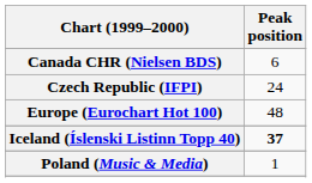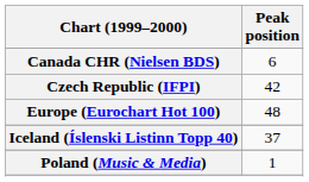 <table class="wikitable sortable plainrowheaders" style="text-align:center">
 <tr>
 <th>Chart (1999–2000)</th>
 <th>Peak<br>position</th>
 </tr>
 <tr>
 </tr>
 <tr>
 </tr>
 <tr>
 </tr>
 <tr>
 </tr>
 <tr>
 </tr>
 <tr>
 </tr>
 <tr>
 <th scope="row">Canada CHR (<a href='#'>Nielsen BDS</a>)</th>
 <td style="text-align:center">6</td>
 </tr>
 <tr>
 <th scope="row">Czech Republic (<a href='#'>IFPI</a>)</th>
-<td>24</td>
+<td>42</td>
 </tr>
 <tr>
 <th scope="row">Europe (<a href='#'>Eurochart Hot 100</a>)</th>
 <td>48</td>
 </tr>
 <tr>
 </tr>
 <tr>
 </tr>
 <tr>
 <th scope="row">Iceland (<a href='#'>Íslenski Listinn Topp 40</a>)</th>
-<td><strong>37</strong></td>
+<td>37</td>
 </tr>
 <tr>
 </tr>
 <tr>
 </tr>
 <tr>
 </tr>
 <tr>
 </tr>
 <tr>
 <th scope="row">Poland (<em><a href='#'>Music & Media</a></em>)</th>
 <td>1</td>
 </tr>
 <tr>
 </tr>
 <tr>
 </tr>
 <tr>
 </tr>
 <tr>
 </tr>
 <tr>
 </tr>
 <tr>
 </tr>
 <tr>
 </tr>
 <tr>
 </tr>
 <tr>
 </tr>
 <tr>
 </tr>
 <tr>
 </tr>
 </table>
